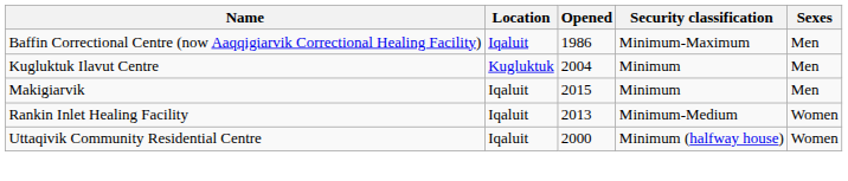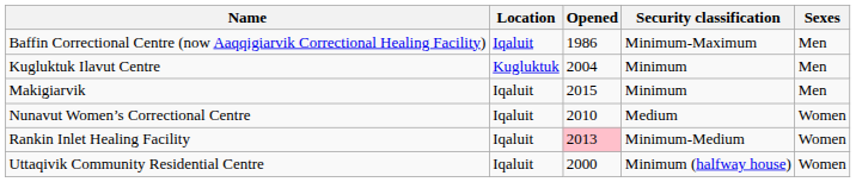 <table class="wikitable">
 <tr>
 <th>Name</th>
 <th>Location</th>
 <th>Opened</th>
 <th>Security classification</th>
 <th>Sexes</th>
 </tr>
 <tr>
 <td>Baffin Correctional Centre (now <a href='#'>Aaqqigiarvik Correctional Healing Facility</a>)</td>
 <td><a href='#'>Iqaluit</a></td>
 <td>1986</td>
 <td>Minimum-Maximum</td>
 <td>Men</td>
 </tr>
 <tr>
 <td>Kugluktuk Ilavut Centre</td>
 <td><a href='#'>Kugluktuk</a></td>
 <td>2004</td>
 <td>Minimum</td>
 <td>Men</td>
 </tr>
 <tr>
 <td>Makigiarvik</td>
 <td>Iqaluit</td>
 <td>2015</td>
 <td>Minimum</td>
 <td>Men</td>
 </tr>
 <tr>
+<td>Nunavut Women’s Correctional Centre</td>
+<td>Iqaluit</td>
+<td>2010</td>
+<td>Medium</td>
+<td>Women</td>
+</tr>
+<tr>
 <td>Rankin Inlet Healing Facility</td>
 <td>Iqaluit</td>
-<td>2013</td>
+<td style="background: pink;">2013</td>
 <td>Minimum-Medium</td>
 <td>Women</td>
 </tr>
 <tr>
 <td>Uttaqivik Community Residential Centre</td>
 <td>Iqaluit</td>
 <td>2000</td>
 <td>Minimum (<a href='#'>halfway house</a>)</td>
 <td>Women</td>
 </tr>
 </table>
